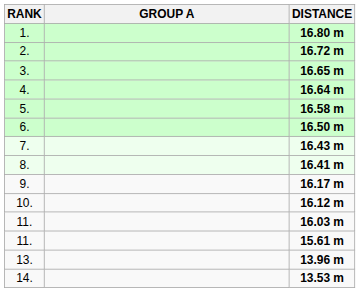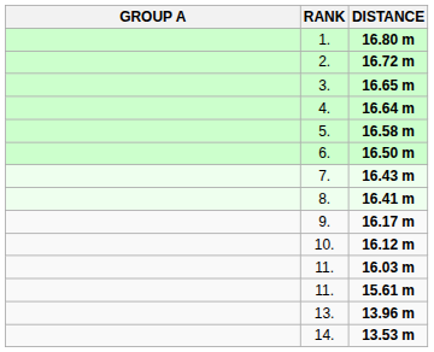 <table class="wikitable" style="border-collapse: collapse; font-size: 90%;">
 <tr>
+<th align="center" style="width: 20em">GROUP A</th>
 <th>RANK</th>
-<th align="center" style="width: 20em">GROUP A</th>
 <th align="center" style="width: 5em">DISTANCE</th>
 </tr>
 <tr style="background:#ccffcc;">
+<td></td>
 <td align="center">1.</td>
-<td></td>
 <td align="center"><strong>16.80 m</strong></td>
 </tr>
 <tr style="background:#ccffcc;">
+<td></td>
 <td align="center">2.</td>
-<td></td>
 <td align="center"><strong>16.72 m</strong></td>
 </tr>
 <tr style="background:#ccffcc;">
+<td></td>
 <td align="center">3.</td>
-<td></td>
 <td align="center"><strong>16.65 m</strong></td>
 </tr>
 <tr style="background:#ccffcc;">
+<td></td>
 <td align="center">4.</td>
-<td></td>
 <td align="center"><strong>16.64 m</strong></td>
 </tr>
 <tr style="background:#ccffcc;">
+<td></td>
 <td align="center">5.</td>
-<td></td>
 <td align="center"><strong>16.58 m</strong></td>
 </tr>
 <tr style="background:#ccffcc;">
+<td></td>
 <td align="center">6.</td>
-<td></td>
 <td align="center"><strong>16.50 m</strong></td>
 </tr>
 <tr style="background:#eeffee;">
+<td></td>
 <td align="center">7.</td>
-<td></td>
 <td align="center"><strong>16.43 m</strong></td>
 </tr>
 <tr style="background:#eeffee;">
+<td></td>
 <td align="center">8.</td>
-<td></td>
 <td align="center"><strong>16.41 m</strong></td>
 </tr>
 <tr>
+<td></td>
 <td align="center">9.</td>
-<td></td>
 <td align="center"><strong>16.17 m</strong></td>
 </tr>
 <tr>
+<td></td>
 <td align="center">10.</td>
-<td></td>
 <td align="center"><strong>16.12 m</strong></td>
 </tr>
 <tr>
+<td></td>
 <td align="center">11.</td>
-<td></td>
 <td align="center"><strong>16.03 m</strong></td>
 </tr>
 <tr>
+<td></td>
 <td align="center">11.</td>
-<td></td>
 <td align="center"><strong>15.61 m</strong></td>
 </tr>
 <tr>
+<td></td>
 <td align="center">13.</td>
-<td></td>
 <td align="center"><strong>13.96 m</strong></td>
 </tr>
 <tr>
+<td></td>
 <td align="center">14.</td>
-<td></td>
 <td align="center"><strong>13.53 m</strong></td>
 </tr>
 </table>
